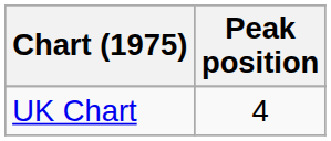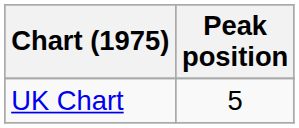 <table class="wikitable">
 <tr>
 <th>Chart (1975)</th>
 <th>Peak<br>position</th>
 </tr>
 <tr>
 </tr>
 <tr>
 <td><a href='#'>UK Chart</a></td>
-<td style="text-align:center;">4</td>
+<td style="text-align:center;">5</td>
 </tr>
 </table>
